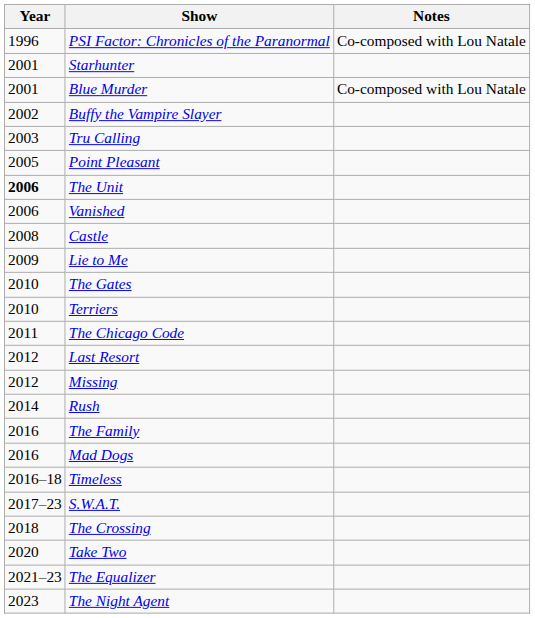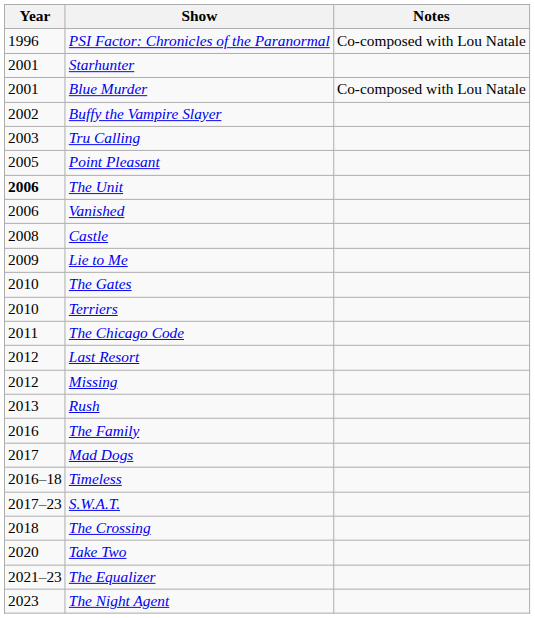 <table class= "wikitable sortable">
 <tr>
 <th>Year</th>
 <th>Show</th>
 <th class= "unsortable">Notes</th>
 </tr>
 <tr>
 <td>1996</td>
 <td><em><a href='#'>PSI Factor: Chronicles of the Paranormal</a></em></td>
 <td>Co-composed with Lou Natale</td>
 </tr>
 <tr>
 <td>2001</td>
 <td><em><a href='#'>Starhunter</a></em></td>
 <td></td>
 </tr>
 <tr>
 <td>2001</td>
 <td><em><a href='#'>Blue Murder</a></em></td>
 <td>Co-composed with Lou Natale</td>
 </tr>
 <tr>
 <td>2002</td>
 <td><em><a href='#'>Buffy the Vampire Slayer</a></em></td>
 <td></td>
 </tr>
 <tr>
 <td>2003</td>
 <td><em><a href='#'>Tru Calling</a></em></td>
 <td></td>
 </tr>
 <tr>
 <td>2005</td>
 <td><em><a href='#'>Point Pleasant</a></em></td>
 <td></td>
 </tr>
 <tr>
 <td><strong>2006</strong></td>
 <td data-sort-value= "Unit"><em><a href='#'>The Unit</a></em></td>
 <td></td>
 </tr>
 <tr>
 <td>2006</td>
 <td><em><a href='#'>Vanished</a></em></td>
 <td></td>
 </tr>
 <tr>
 <td>2008</td>
 <td><em><a href='#'>Castle</a></em></td>
 <td></td>
 </tr>
 <tr>
 <td>2009</td>
 <td><em><a href='#'>Lie to Me</a></em></td>
 <td></td>
 </tr>
 <tr>
 <td>2010</td>
 <td data-sort-value= "Gates"><em><a href='#'>The Gates</a></em></td>
 <td></td>
 </tr>
 <tr>
 <td>2010</td>
 <td><em><a href='#'>Terriers</a></em></td>
 <td></td>
 </tr>
 <tr>
 <td>2011</td>
 <td data-sort-value= "Chicago Code"><em><a href='#'>The Chicago Code</a></em></td>
 <td></td>
 </tr>
 <tr>
 <td>2012</td>
 <td><em><a href='#'>Last Resort</a></em></td>
 <td></td>
 </tr>
 <tr>
 <td>2012</td>
 <td><em><a href='#'>Missing</a></em></td>
 <td></td>
 </tr>
 <tr>
-<td>2014</td>
+<td>2013</td>
 <td><em><a href='#'>Rush</a></em></td>
 <td></td>
 </tr>
 <tr>
 <td>2016</td>
 <td data-sort-value= "Family"><em><a href='#'>The Family</a></em></td>
 <td></td>
 </tr>
 <tr>
-<td>2016</td>
+<td>2017</td>
 <td><em><a href='#'>Mad Dogs</a></em></td>
 <td></td>
 </tr>
 <tr>
 <td>2016–18</td>
 <td><em><a href='#'>Timeless</a></em></td>
 <td></td>
 </tr>
 <tr>
 <td>2017–23</td>
 <td><em><a href='#'>S.W.A.T.</a></em></td>
 <td></td>
 </tr>
 <tr>
 <td>2018</td>
 <td><em><a href='#'>The Crossing</a></em></td>
 <td></td>
 </tr>
 <tr>
 <td>2020</td>
 <td><a href='#'><em>Take Two</em></a></td>
 <td></td>
 </tr>
 <tr>
 <td>2021–23</td>
 <td><a href='#'><em>The Equalizer</em></a></td>
 <td></td>
 </tr>
 <tr>
 <td>2023</td>
 <td><em><a href='#'>The Night Agent</a></em></td>
 <td></td>
 </tr>
 </table>
